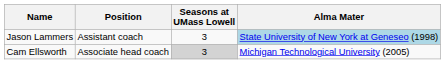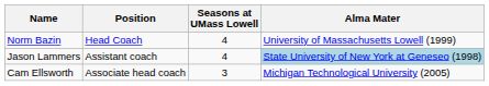 <table class="wikitable" border="1" style="font-size:90%;">
 <tr>
 <th>Name</th>
 <th>Position</th>
 <th>Seasons at<br>UMass Lowell</th>
 <th>Alma Mater</th>
 </tr>
 <tr>
+<td><a href='#'>Norm Bazin</a></td>
+<td><a href='#'>Head Coach</a></td>
+<td align=center>4</td>
+<td><a href='#'>University of Massachusetts Lowell</a> (1999)</td>
+</tr>
+<tr>
 <td>Jason Lammers</td>
 <td>Assistant coach</td>
-<td align=center>3</td>
+<td align=center>4</td>
 <td style="background: lightblue;"><a href='#'>State University of New York at Geneseo</a> (1998)</td>
 </tr>
 <tr>
 <td>Cam Ellsworth</td>
 <td>Associate head coach</td>
-<td align=center style="background: lightgrey;">3</td>
+<td align=center>3</td>
 <td><a href='#'>Michigan Technological University</a> (2005)</td>
 </tr>
 </table>
